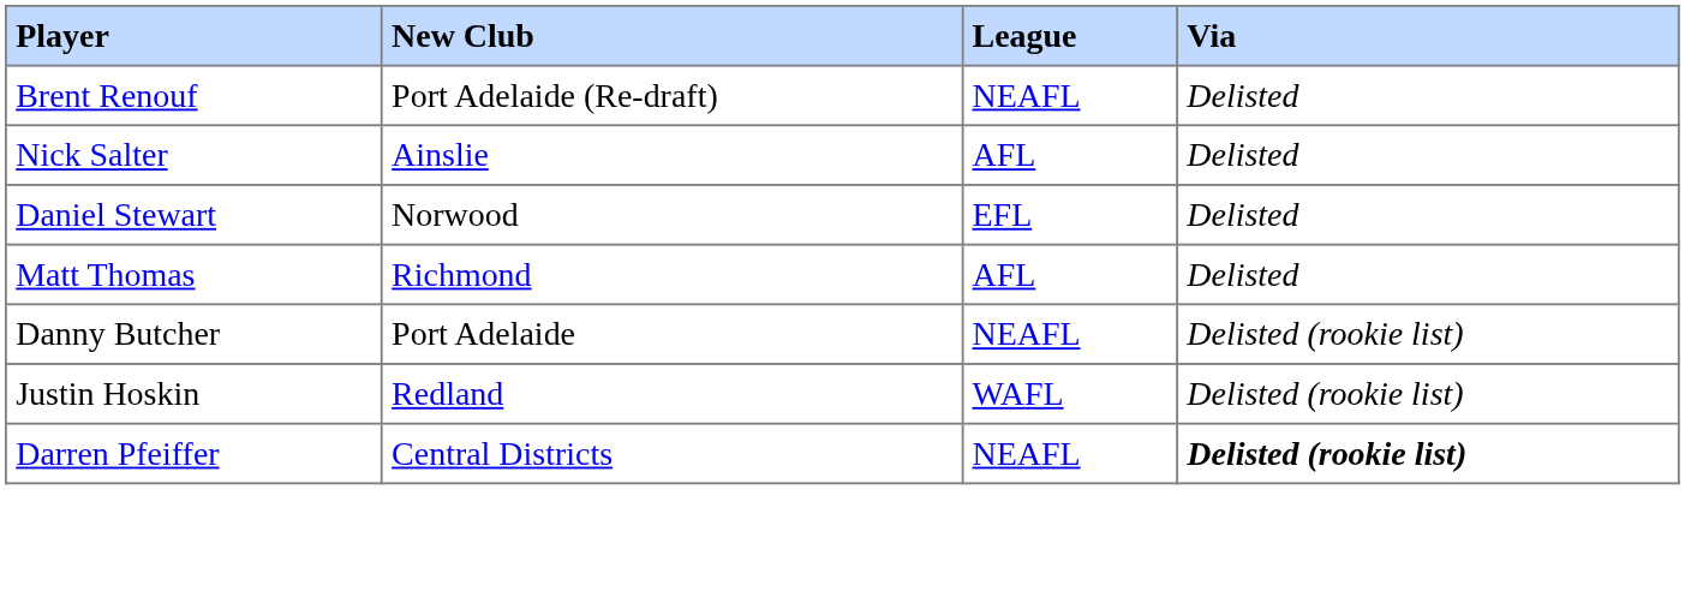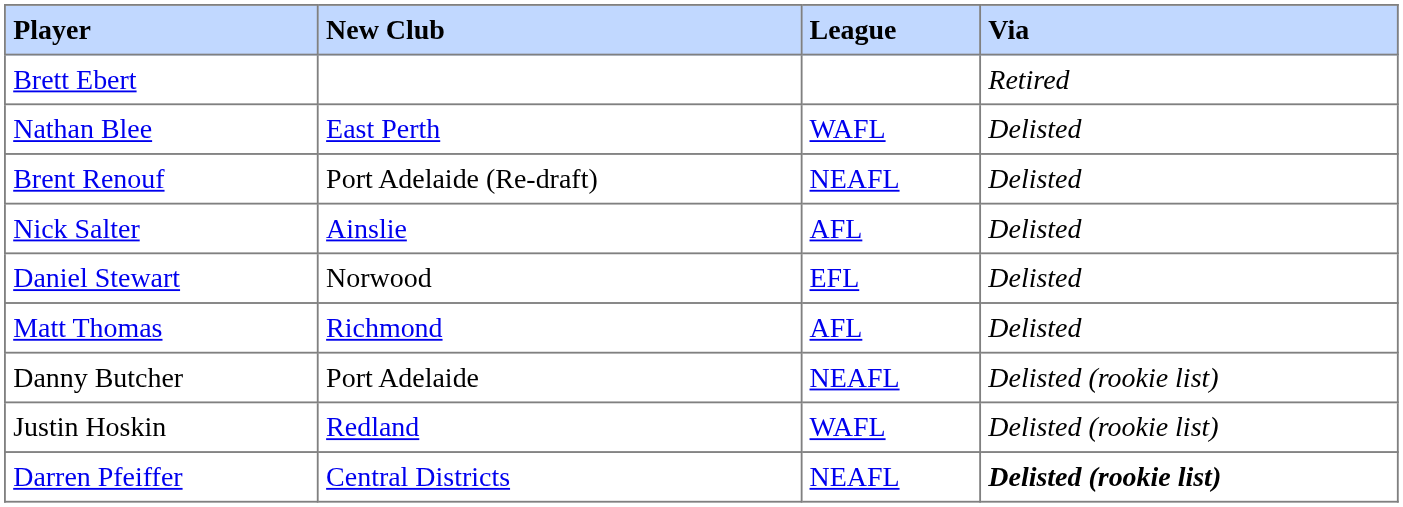 <table border="1" cellpadding="4" cellspacing="0"  style="text-align:left; font-size:95%; border-collapse:collapse; width:60%;">
 <tr style="background:#C1D8FF;">
 <th>Player</th>
 <th>New Club</th>
 <th>League</th>
 <th>Via</th>
+</tr>
+<tr>
+<td><a href='#'>Brett Ebert</a></td>
+<td></td>
+<td></td>
+<td><em>Retired</em></td>
+</tr>
+<tr>
+<td><a href='#'>Nathan Blee</a></td>
+<td><a href='#'>East Perth</a></td>
+<td><a href='#'>WAFL</a></td>
+<td><em>Delisted</em></td>
 </tr>
 <tr>
 <td><a href='#'>Brent Renouf</a></td>
 <td>Port Adelaide (Re-draft)</td>
 <td><a href='#'>NEAFL</a></td>
 <td><em>Delisted</em></td>
 </tr>
 <tr>
 <td><a href='#'>Nick Salter</a></td>
 <td><a href='#'>Ainslie</a></td>
 <td><a href='#'>AFL</a></td>
 <td><em>Delisted</em></td>
 </tr>
 <tr>
 <td><a href='#'>Daniel Stewart</a></td>
 <td>Norwood</td>
 <td><a href='#'>EFL</a></td>
 <td><em>Delisted</em></td>
 </tr>
 <tr>
 <td><a href='#'>Matt Thomas</a></td>
 <td><a href='#'>Richmond</a></td>
 <td><a href='#'>AFL</a></td>
 <td><em>Delisted</em></td>
 </tr>
 <tr>
 <td>Danny Butcher</td>
 <td>Port Adelaide</td>
 <td><a href='#'>NEAFL</a></td>
 <td><em>Delisted (rookie list)</em></td>
 </tr>
 <tr>
 <td>Justin Hoskin</td>
 <td><a href='#'>Redland</a></td>
 <td><a href='#'>WAFL</a></td>
 <td><em>Delisted (rookie list)</em></td>
 </tr>
 <tr>
 <td><a href='#'>Darren Pfeiffer</a></td>
 <td><a href='#'>Central Districts</a></td>
 <td><a href='#'>NEAFL</a></td>
 <td><strong><em>Delisted (rookie list)</em></strong></td>
 </tr>
 </table>
